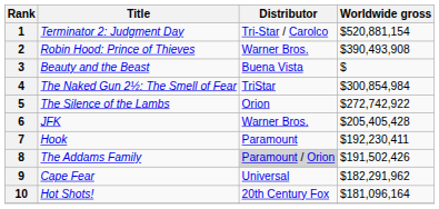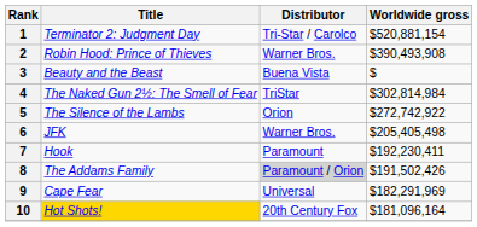 <table class="wikitable sortable" style="margin:auto; margin:auto;">
 <tr>
 <th>Rank</th>
 <th>Title</th>
 <th>Distributor</th>
 <th>Worldwide gross</th>
 </tr>
 <tr>
 <th style="text-align:center;">1</th>
 <td><em><a href='#'>Terminator 2: Judgment Day</a></em></td>
 <td><a href='#'>Tri-Star</a> / <a href='#'>Carolco</a></td>
 <td>$520,881,154</td>
 </tr>
 <tr>
 <th style="text-align:center;">2</th>
 <td><em><a href='#'>Robin Hood: Prince of Thieves</a></em></td>
 <td><a href='#'>Warner Bros.</a></td>
 <td>$390,493,908</td>
 </tr>
 <tr>
 <th style="text-align:center;">3</th>
 <td><em><a href='#'>Beauty and the Beast</a></em></td>
 <td><a href='#'>Buena Vista</a></td>
 <td>$</td>
 </tr>
 <tr>
 <th style="text-align:center;">4</th>
 <td><em><a href='#'>The Naked Gun 2½: The Smell of Fear</a></em></td>
 <td><a href='#'>TriStar</a></td>
-<td>$300,854,984</td>
+<td>$302,814,984</td>
 </tr>
 <tr>
 <th style="text-align:center;">5</th>
 <td><em><a href='#'>The Silence of the Lambs</a></em></td>
 <td><a href='#'>Orion</a></td>
 <td>$272,742,922</td>
 </tr>
 <tr>
 <th style="text-align:center;">6</th>
 <td><em><a href='#'>JFK</a></em></td>
 <td><a href='#'>Warner Bros.</a></td>
-<td>$205,405,428</td>
+<td>$205,405,498</td>
 </tr>
 <tr>
 <th style="text-align:center;">7</th>
 <td><em><a href='#'>Hook</a></em></td>
 <td><a href='#'>Paramount</a></td>
 <td>$192,230,411</td>
 </tr>
 <tr>
 <th style="text-align:center;">8</th>
 <td><em><a href='#'>The Addams Family</a></em></td>
 <td style="background: lightgrey;"><a href='#'>Paramount</a> / <a href='#'>Orion</a></td>
 <td>$191,502,426</td>
 </tr>
 <tr>
 <th style="text-align:center;">9</th>
 <td><em><a href='#'>Cape Fear</a></em></td>
 <td><a href='#'>Universal</a></td>
-<td>$182,291,962</td>
+<td>$182,291,969</td>
 </tr>
 <tr>
 <th style="text-align:center;">10</th>
-<td><em><a href='#'>Hot Shots!</a></em></td>
+<td style="background: gold;"><em><a href='#'>Hot Shots!</a></em></td>
 <td><a href='#'>20th Century Fox</a></td>
 <td>$181,096,164</td>
 </tr>
 <tr>
 </tr>
 </table>
